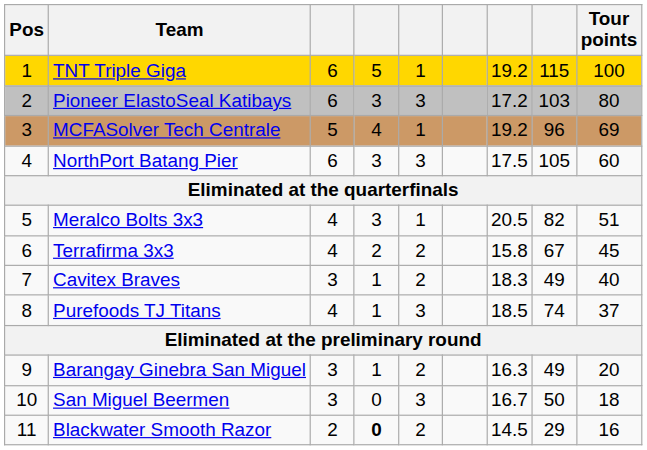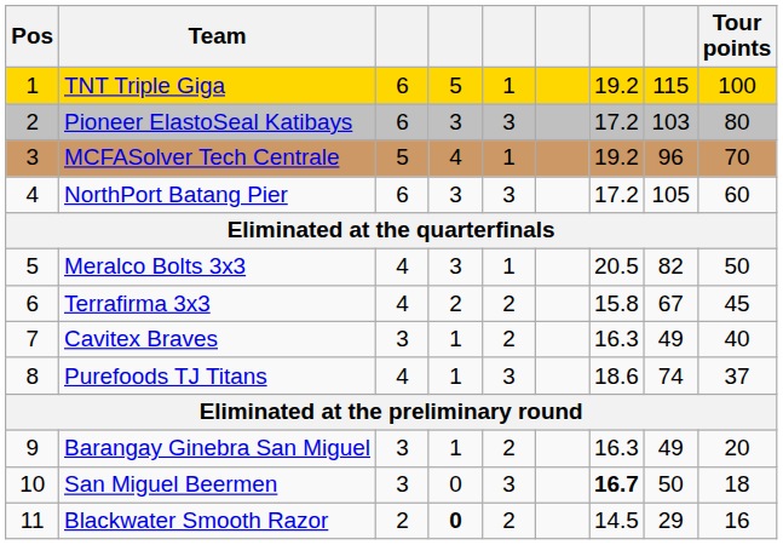 <table class="wikitable" style="text-align:center">
 <tr>
 <th width=30>Pos</th>
 <th width=180>Team</th>
 <th width=30></th>
 <th width=30></th>
 <th width=30></th>
 <th width=30></th>
 <th width=30></th>
 <th width=30></th>
 <th width=30>Tour points</th>
 </tr>
 <tr bgcolor=gold>
 <td>1</td>
 <td align=left><a href='#'>TNT Triple Giga</a></td>
 <td>6</td>
 <td>5</td>
 <td>1</td>
 <td></td>
 <td>19.2</td>
 <td>115</td>
 <td>100</td>
 </tr>
 <tr bgcolor=silver>
 <td>2</td>
 <td align=left><a href='#'>Pioneer ElastoSeal Katibays</a></td>
 <td>6</td>
 <td>3</td>
 <td>3</td>
 <td></td>
 <td>17.2</td>
 <td>103</td>
 <td>80</td>
 </tr>
 <tr bgcolor=cc9966>
 <td>3</td>
 <td align=left><a href='#'>MCFASolver Tech Centrale</a></td>
 <td>5</td>
 <td>4</td>
 <td>1</td>
 <td></td>
 <td>19.2</td>
 <td>96</td>
-<td>69</td>
+<td>70</td>
 </tr>
 <tr>
 <td>4</td>
 <td align=left><a href='#'>NorthPort Batang Pier</a></td>
 <td>6</td>
 <td>3</td>
 <td>3</td>
 <td></td>
-<td>17.5</td>
+<td>17.2</td>
 <td>105</td>
 <td>60</td>
 </tr>
 <tr>
 <th colspan=9>Eliminated at the quarterfinals</th>
 </tr>
 <tr>
 <td>5</td>
 <td align=left><a href='#'>Meralco Bolts 3x3</a></td>
 <td>4</td>
 <td>3</td>
 <td>1</td>
 <td></td>
 <td>20.5</td>
 <td>82</td>
-<td>51</td>
+<td>50</td>
 </tr>
 <tr>
 <td>6</td>
 <td align=left><a href='#'>Terrafirma 3x3</a></td>
 <td>4</td>
 <td>2</td>
 <td>2</td>
 <td></td>
 <td>15.8</td>
 <td>67</td>
 <td>45</td>
 </tr>
 <tr>
 <td>7</td>
 <td align=left><a href='#'>Cavitex Braves</a></td>
 <td>3</td>
 <td>1</td>
 <td>2</td>
 <td></td>
-<td>18.3</td>
+<td>16.3</td>
 <td>49</td>
 <td>40</td>
 </tr>
 <tr>
 <td>8</td>
 <td align=left><a href='#'>Purefoods TJ Titans</a></td>
 <td>4</td>
 <td>1</td>
 <td>3</td>
 <td></td>
-<td>18.5</td>
+<td>18.6</td>
 <td>74</td>
 <td>37</td>
 </tr>
 <tr>
 <th colspan=9>Eliminated at the preliminary round</th>
 </tr>
 <tr>
 <td>9</td>
 <td align=left nowrap><a href='#'>Barangay Ginebra San Miguel</a></td>
 <td>3</td>
 <td>1</td>
 <td>2</td>
 <td></td>
 <td>16.3</td>
 <td>49</td>
 <td>20</td>
 </tr>
 <tr>
 <td>10</td>
 <td align=left><a href='#'>San Miguel Beermen</a></td>
 <td>3</td>
 <td>0</td>
 <td>3</td>
 <td></td>
-<td>16.7</td>
+<td><strong>16.7</strong></td>
 <td>50</td>
 <td>18</td>
 </tr>
 <tr>
 <td>11</td>
 <td align=left><a href='#'>Blackwater Smooth Razor</a></td>
 <td>2</td>
 <td><strong>0</strong></td>
 <td>2</td>
 <td></td>
 <td>14.5</td>
 <td>29</td>
 <td>16</td>
 </tr>
 </table>
